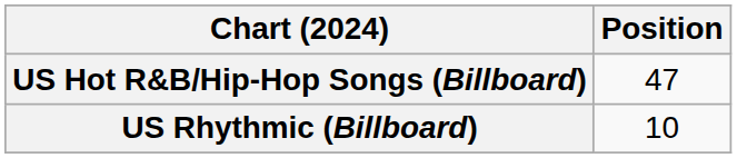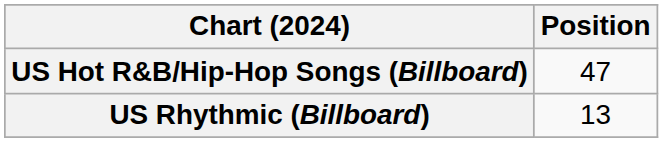 <table class="wikitable sortable plainrowheaders" style="text-align:center">
 <tr>
 <th scope="col">Chart (2024)</th>
 <th scope="col">Position</th>
 </tr>
 <tr>
 <th scope="row">US Hot R&B/Hip-Hop Songs (<em>Billboard</em>)</th>
 <td>47</td>
 </tr>
 <tr>
 <th scope="row">US Rhythmic (<em>Billboard</em>)</th>
-<td>10</td>
+<td>13</td>
 </tr>
 </table>
